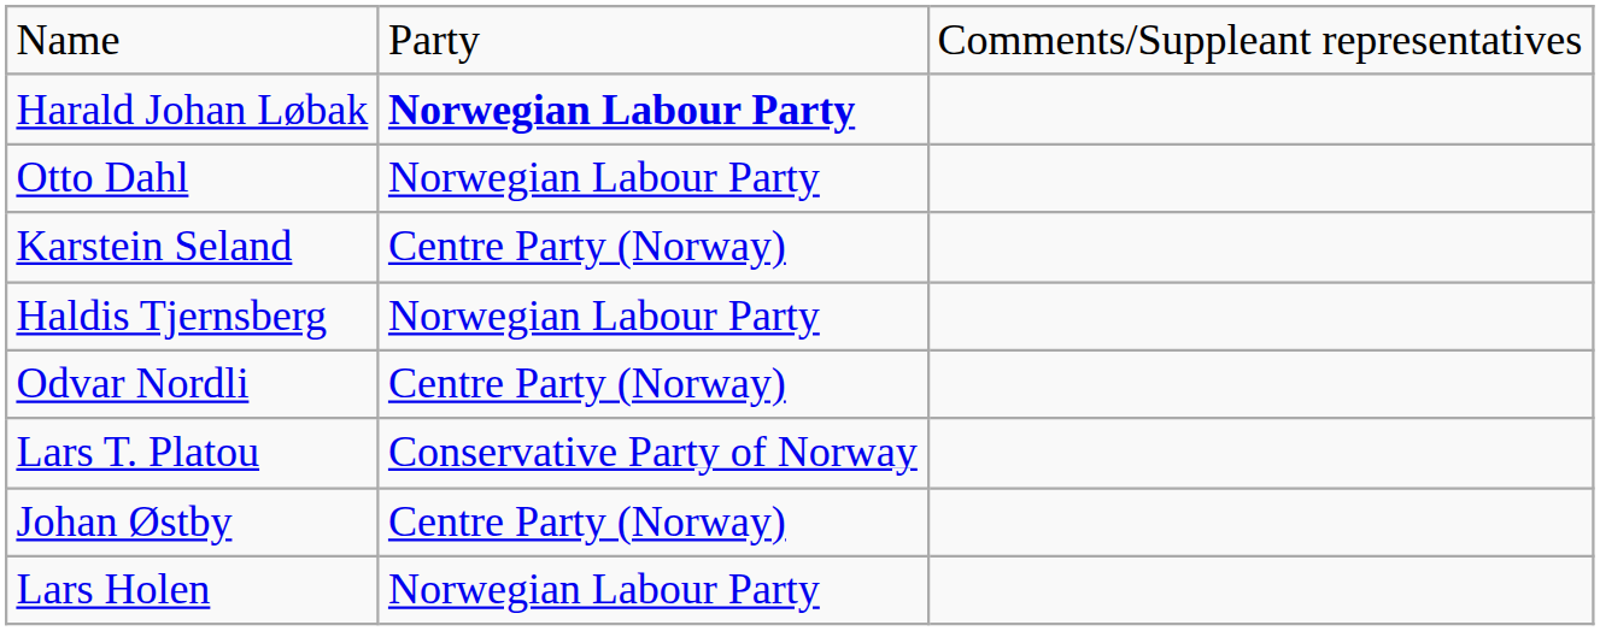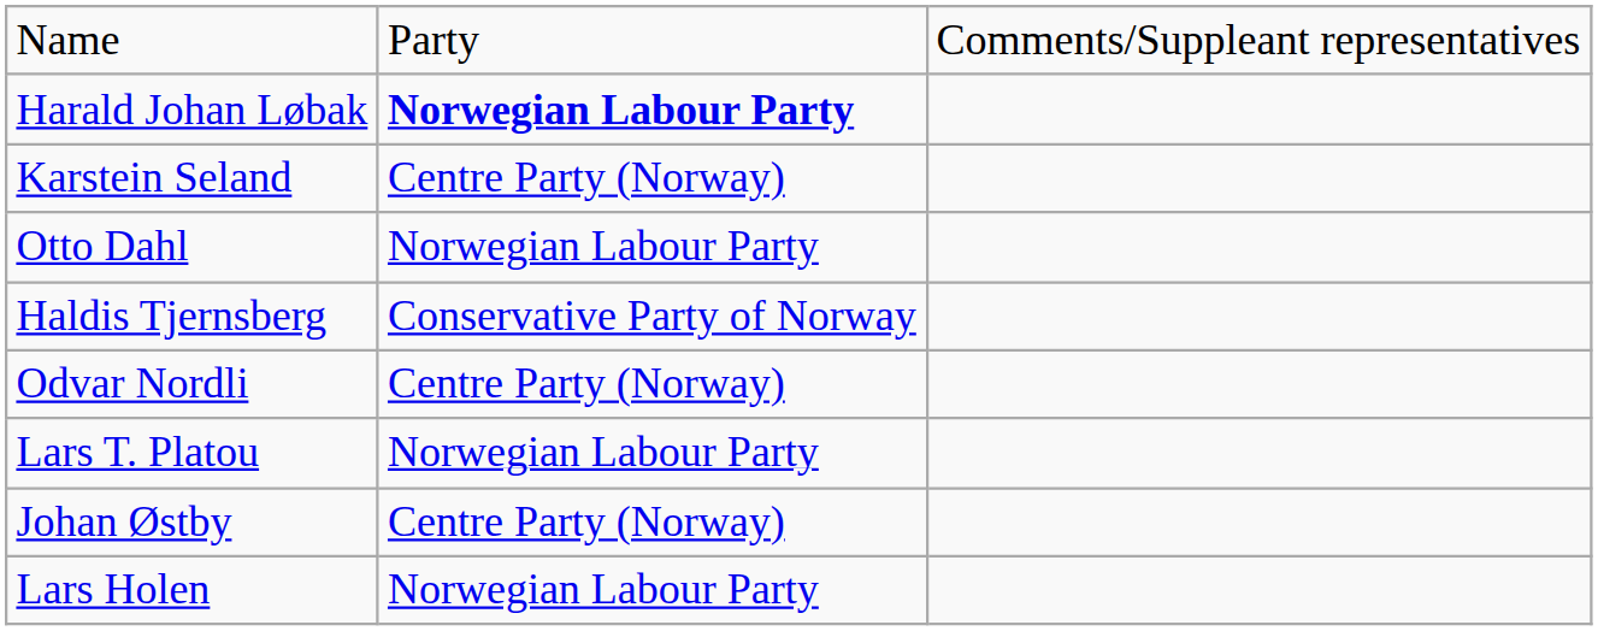 <table class="wikitable">
 <tr>
 <td>Name</td>
 <td>Party</td>
 <td>Comments/Suppleant representatives</td>
 </tr>
 <tr>
 <td><a href='#'>Harald Johan Løbak</a></td>
 <td><strong><a href='#'>Norwegian Labour Party</a></strong></td>
 <td></td>
 </tr>
 <tr>
+<td><a href='#'>Karstein Seland</a></td>
+<td><a href='#'>Centre Party (Norway)</a></td>
+<td></td>
+</tr>
+<tr>
 <td><a href='#'>Otto Dahl</a></td>
 <td><a href='#'>Norwegian Labour Party</a></td>
 <td></td>
 </tr>
 <tr>
-<td><a href='#'>Karstein Seland</a></td>
-<td><a href='#'>Centre Party (Norway)</a></td>
-<td></td>
-</tr>
-<tr>
 <td><a href='#'>Haldis Tjernsberg</a></td>
-<td><a href='#'>Norwegian Labour Party</a></td>
+<td><a href='#'>Conservative Party of Norway</a></td>
 <td></td>
 </tr>
 <tr>
 <td><a href='#'>Odvar Nordli</a></td>
 <td><a href='#'>Centre Party (Norway)</a></td>
 <td></td>
 </tr>
 <tr>
 <td><a href='#'>Lars T. Platou</a></td>
-<td><a href='#'>Conservative Party of Norway</a></td>
+<td><a href='#'>Norwegian Labour Party</a></td>
 <td></td>
 </tr>
 <tr>
 <td><a href='#'>Johan Østby</a></td>
 <td><a href='#'>Centre Party (Norway)</a></td>
 <td></td>
 </tr>
 <tr>
 <td><a href='#'>Lars Holen</a></td>
 <td><a href='#'>Norwegian Labour Party</a></td>
 <td></td>
 </tr>
 </table>
